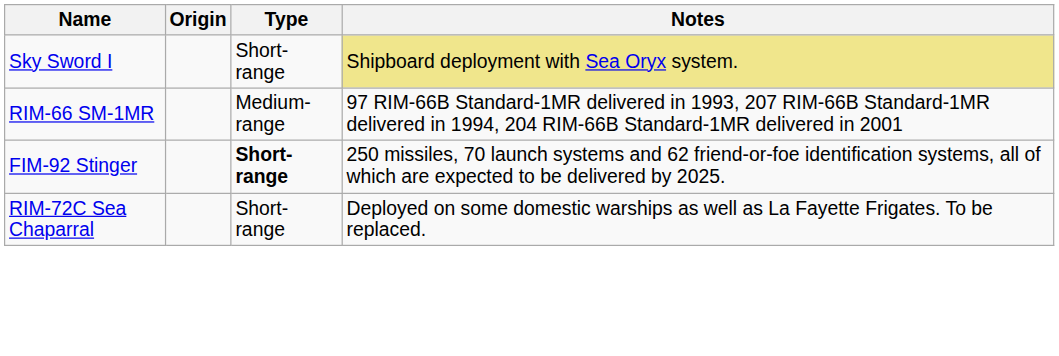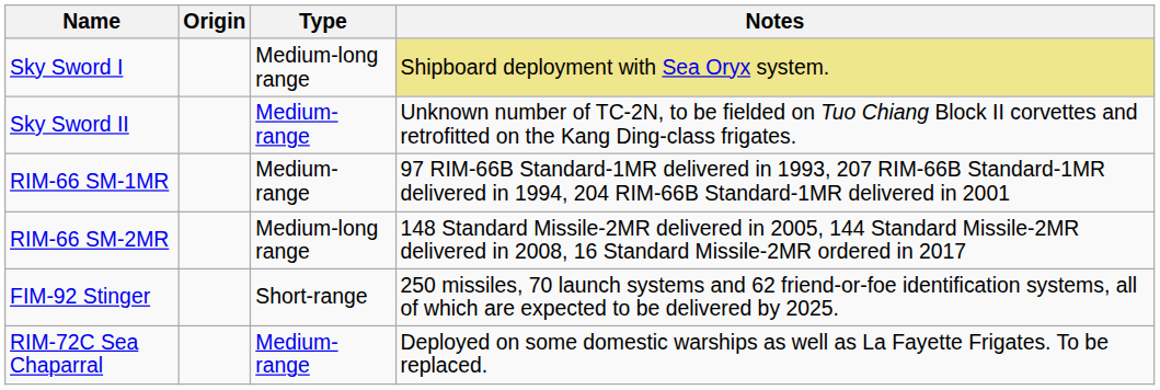 <table class="wikitable">
 <tr>
 <th style="text-align:center; width:">Name</th>
 <th style="text-align:center; width:">Origin</th>
 <th style="text-align:center; width:">Type</th>
 <th style="text-align:center width:">Notes<br></th>
 </tr>
 <tr>
 <td><a href='#'>Sky Sword I</a></td>
 <td> </td>
-<td>Short-range </td>
+<td>Medium-long range </td>
 <td style="background: khaki;">Shipboard deployment with <a href='#'>Sea Oryx</a> system.</td>
+</tr>
+<tr>
+<td><a href='#'>Sky Sword II</a></td>
+<td> </td>
+<td><a href='#'>Medium-range</a></td>
+<td>Unknown number of TC-2N, to be fielded on <em>Tuo Chiang</em> Block II corvettes and retrofitted on the Kang Ding-class frigates.</td>
 </tr>
 <tr>
 <td><a href='#'>RIM-66 SM-1MR</a></td>
 <td> </td>
 <td>Medium-range </td>
 <td>97 RIM-66B Standard-1MR delivered in 1993, 207 RIM-66B Standard-1MR delivered in 1994, 204 RIM-66B Standard-1MR delivered in 2001</td>
 </tr>
 <tr>
+<td><a href='#'>RIM-66 SM-2MR</a></td>
+<td> </td>
+<td>Medium-long range </td>
+<td>148 Standard Missile-2MR delivered in 2005, 144 Standard Missile-2MR delivered in 2008, 16 Standard Missile-2MR ordered in 2017</td>
+</tr>
+<tr>
 <td><a href='#'>FIM-92 Stinger</a></td>
 <td> </td>
-<td><strong>Short-range </strong></td>
+<td>Short-range </td>
 <td>250 missiles, 70 launch systems and 62 friend-or-foe identification systems, all of which are expected to be delivered by 2025.</td>
 </tr>
 <tr>
 <td><a href='#'>RIM-72C Sea Chaparral</a></td>
 <td> </td>
-<td>Short-range </td>
+<td><a href='#'>Medium-range</a></td>
 <td>Deployed on some domestic warships as well as La Fayette Frigates. To be replaced.</td>
 </tr>
 </table>
